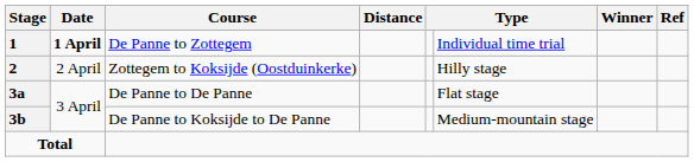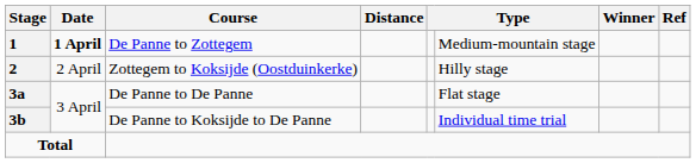 <table class="wikitable">
 <tr>
 <th>Stage</th>
 <th>Date</th>
 <th>Course</th>
 <th>Distance</th>
 <th colspan="2">Type</th>
 <th>Winner</th>
 <th>Ref</th>
 </tr>
 <tr>
 <th style="text-align:left">1</th>
 <td align=right><strong>1 April</strong></td>
 <td><a href='#'>De Panne</a> to <a href='#'>Zottegem</a></td>
 <td style="text-align:center;"></td>
 <td></td>
-<td><a href='#'>Individual time trial</a></td>
+<td>Medium-mountain stage</td>
 <td></td>
 <td></td>
 </tr>
 <tr>
 <th style="text-align:left">2</th>
 <td align=right>2 April</td>
 <td>Zottegem to <a href='#'>Koksijde</a> (<a href='#'>Oostduinkerke</a>)</td>
 <td style="text-align:center;"></td>
 <td></td>
 <td>Hilly stage</td>
 <td></td>
 <td></td>
 </tr>
 <tr>
 <th style="text-align:left">3a</th>
 <td style="text-align:right;" rowspan="2">3 April</td>
 <td>De Panne to De Panne</td>
 <td style="text-align:center;"></td>
 <td></td>
 <td>Flat stage</td>
 <td></td>
 <td></td>
 </tr>
 <tr>
 <th style="text-align:left">3b</th>
 <td>De Panne to Koksijde to De Panne</td>
 <td style="text-align:center;"></td>
 <td></td>
-<td>Medium-mountain stage</td>
+<td><a href='#'>Individual time trial</a></td>
 <td></td>
 <td></td>
 </tr>
 <tr>
 <td colspan="2" style="text-align:center;"><strong>Total</strong></td>
 <td colspan="6" style="text-align:center;"></td>
 </tr>
 </table>
